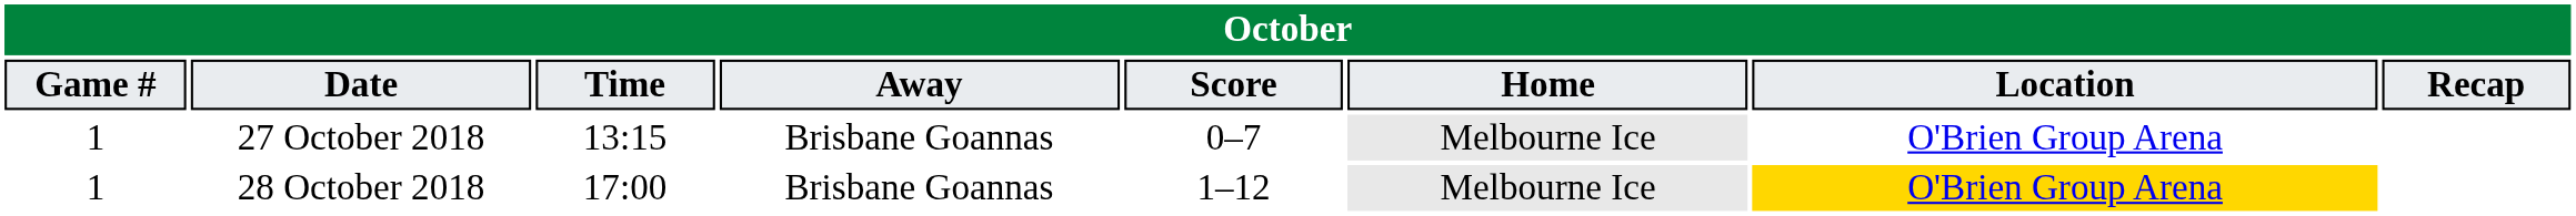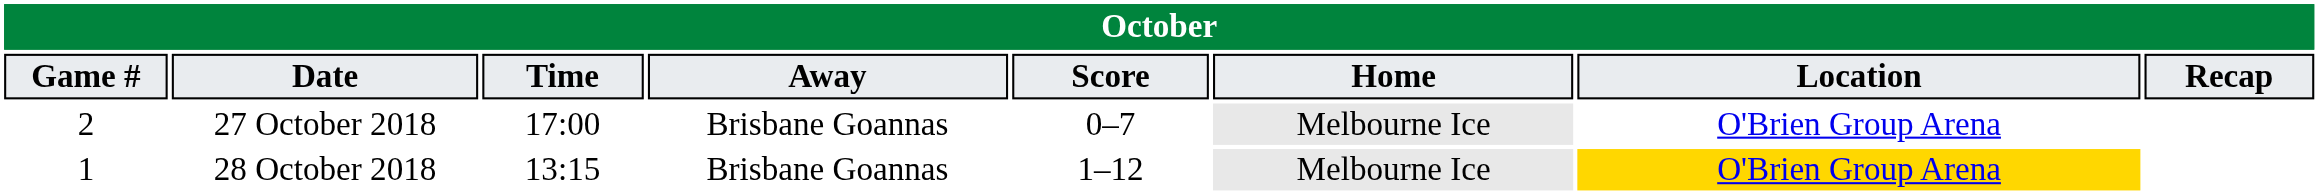 <table class="toccolours" style="width:70em;text-align: center">
 <tr>
 <th colspan="8" style="background:#00843d;color:white;border:#00843d 1px solid">October</th>
 </tr>
 <tr>
 <th style="background:#e9ecef;color:black;border:#000000 1px solid; width: 40px">Game #</th>
 <th style="background:#e9ecef;color:black;border:#000000 1px solid; width: 80px">Date</th>
 <th style="background:#e9ecef;color:black;border:#000000 1px solid; width: 40px">Time</th>
 <th style="background:#e9ecef;color:black;border:#000000 1px solid; width: 95px">Away</th>
 <th style="background:#e9ecef;color:black;border:#000000 1px solid; width: 50px">Score</th>
 <th style="background:#e9ecef;color:black;border:#000000 1px solid; width: 95px">Home</th>
 <th style="background:#e9ecef;color:black;border:#000000 1px solid; width: 150px">Location</th>
 <th style="background:#e9ecef;color:black;border:#000000 1px solid; width: 40px">Recap</th>
 </tr>
 <tr>
-<td>1</td>
+<td>2</td>
 <td>27 October 2018</td>
-<td>13:15</td>
+<td>17:00</td>
 <td>Brisbane Goannas</td>
 <td>0–7</td>
 <td bgcolor="#e8e8e8">Melbourne Ice</td>
 <td><a href='#'>O'Brien Group Arena</a></td>
 <td></td>
 </tr>
 <tr>
 <td>1</td>
 <td>28 October 2018</td>
-<td>17:00</td>
+<td>13:15</td>
 <td>Brisbane Goannas</td>
 <td>1–12</td>
 <td bgcolor="#e8e8e8">Melbourne Ice</td>
 <td style="background: gold;"><a href='#'>O'Brien Group Arena</a></td>
 <td></td>
 </tr>
 <tr>
 </tr>
 </table>
